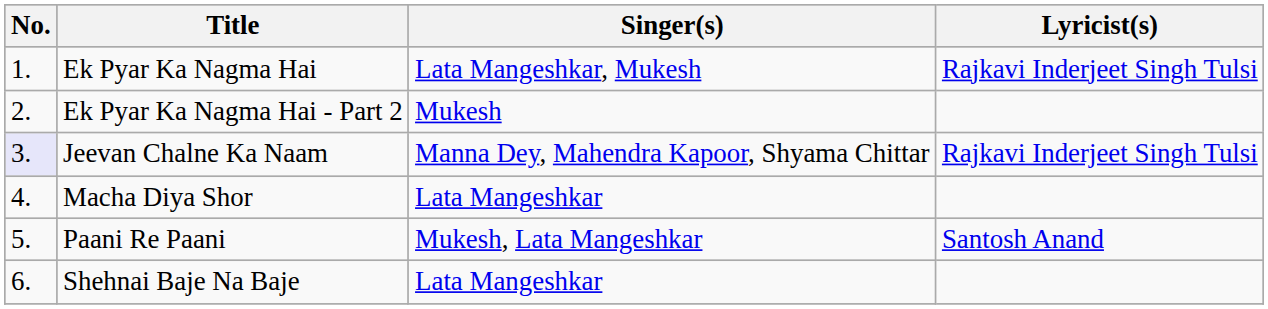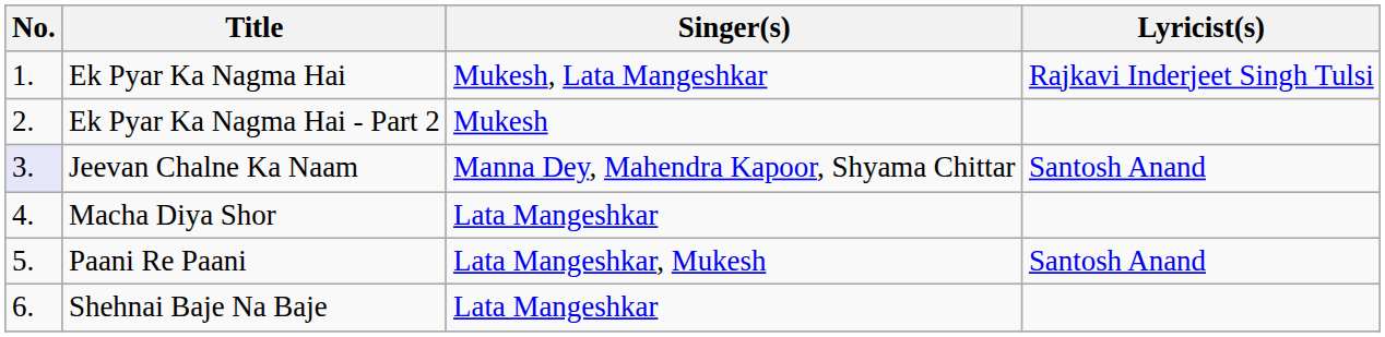 <table class="wikitable">
 <tr>
 <th>No.</th>
 <th>Title</th>
 <th>Singer(s)</th>
 <th>Lyricist(s)</th>
 </tr>
 <tr>
 <td>1.</td>
 <td>Ek Pyar Ka Nagma Hai</td>
-<td><a href='#'>Lata Mangeshkar</a>, <a href='#'>Mukesh</a></td>
+<td><a href='#'>Mukesh</a>, <a href='#'>Lata Mangeshkar</a></td>
 <td><a href='#'>Rajkavi Inderjeet Singh Tulsi</a></td>
 </tr>
 <tr>
 <td>2.</td>
 <td>Ek Pyar Ka Nagma Hai - Part 2</td>
 <td><a href='#'>Mukesh</a></td>
 </tr>
 <tr>
 <td style="background: lavender;">3.</td>
 <td>Jeevan Chalne Ka Naam</td>
 <td><a href='#'>Manna Dey</a>, <a href='#'>Mahendra Kapoor</a>, Shyama Chittar</td>
-<td><a href='#'>Rajkavi Inderjeet Singh Tulsi</a></td>
+<td><a href='#'>Santosh Anand</a></td>
 </tr>
 <tr>
 <td>4.</td>
 <td>Macha Diya Shor</td>
 <td><a href='#'>Lata Mangeshkar</a></td>
 </tr>
 <tr>
 <td>5.</td>
 <td>Paani Re Paani</td>
-<td><a href='#'>Mukesh</a>, <a href='#'>Lata Mangeshkar</a></td>
+<td><a href='#'>Lata Mangeshkar</a>, <a href='#'>Mukesh</a></td>
 <td><a href='#'>Santosh Anand</a></td>
 </tr>
 <tr>
 <td>6.</td>
 <td>Shehnai Baje Na Baje</td>
 <td><a href='#'>Lata Mangeshkar</a></td>
 </tr>
 </table>
